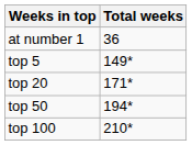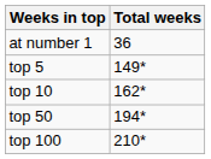 <table class="sortable wikitable">
 <tr>
 <th width=100>Weeks in top</th>
 <th>Total weeks</th>
 </tr>
 <tr>
 <td>at number 1</td>
 <td>36</td>
 </tr>
 <tr>
 <td>top 5</td>
 <td>149*</td>
 </tr>
 <tr>
-<td>top 20</td>
-<td>171*</td>
+<td>top 10</td>
+<td>162*</td>
 </tr>
 <tr>
 <td>top 50</td>
 <td>194*</td>
 </tr>
 <tr>
 <td>top 100</td>
 <td>210*</td>
 </tr>
 </table>
